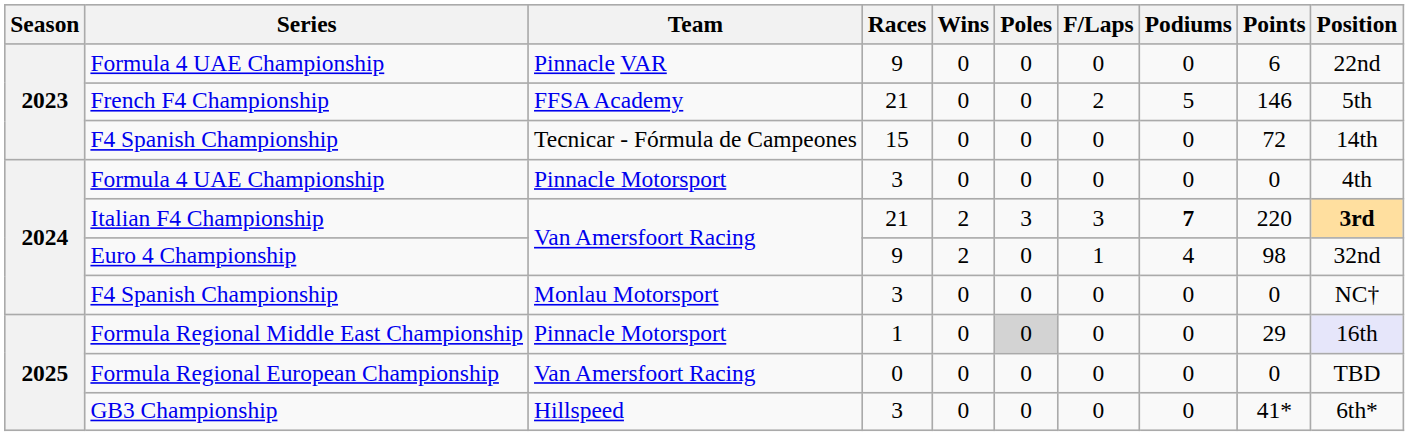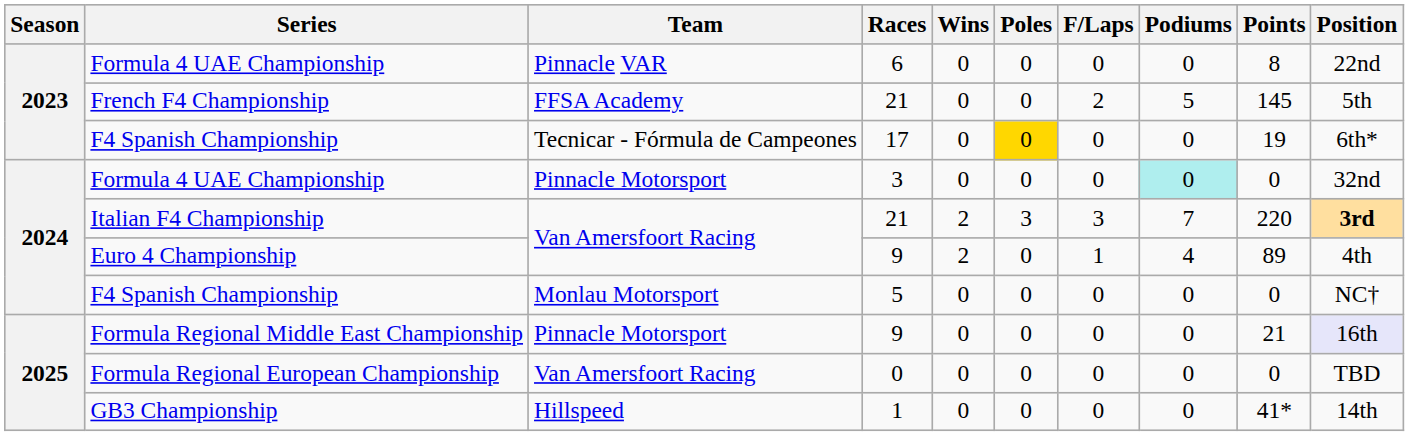 <table class="wikitable" style="font-size: 90%; text-align:center">
 <tr>
 <th>Season</th>
 <th>Series</th>
 <th>Team</th>
 <th>Races</th>
 <th>Wins</th>
 <th>Poles</th>
 <th>F/Laps</th>
 <th>Podiums</th>
 <th>Points</th>
 <th>Position</th>
 </tr>
 <tr>
 <th rowspan="3">2023</th>
 <td align=left><a href='#'>Formula 4 UAE Championship</a></td>
 <td align=left><a href='#'>Pinnacle</a> <a href='#'>VAR</a></td>
-<td>9</td>
+<td>6</td>
 <td>0</td>
 <td>0</td>
 <td>0</td>
 <td>0</td>
-<td>6</td>
+<td>8</td>
 <td>22nd</td>
 </tr>
 <tr>
 <td align=left><a href='#'>French F4 Championship</a></td>
 <td align=left><a href='#'>FFSA Academy</a></td>
 <td>21</td>
 <td>0</td>
 <td>0</td>
 <td>2</td>
 <td>5</td>
-<td>146</td>
+<td>145</td>
 <td>5th</td>
 </tr>
 <tr>
 <td align=left><a href='#'>F4 Spanish Championship</a></td>
 <td align=left>Tecnicar - Fórmula de Campeones</td>
-<td>15</td>
+<td>17</td>
+<td>0</td>
+<td style="background: gold;">0</td>
 <td>0</td>
 <td>0</td>
-<td>0</td>
-<td>0</td>
-<td>72</td>
-<td>14th</td>
+<td>19</td>
+<td>6th*</td>
 </tr>
 <tr>
 <th rowspan="4">2024</th>
 <td align=left><a href='#'>Formula 4 UAE Championship</a></td>
 <td align=left><a href='#'>Pinnacle Motorsport</a></td>
 <td>3</td>
 <td>0</td>
 <td>0</td>
 <td>0</td>
+<td style="background: paleturquoise;">0</td>
 <td>0</td>
-<td>0</td>
-<td>4th</td>
+<td>32nd</td>
 </tr>
 <tr>
 <td align=left><a href='#'>Italian F4 Championship</a></td>
 <td rowspan="2" align=left><a href='#'>Van Amersfoort Racing</a></td>
 <td>21</td>
 <td>2</td>
 <td>3</td>
 <td>3</td>
-<td><strong>7</strong></td>
+<td>7</td>
 <td>220</td>
 <td style="background:#FFDF9F"><strong>3rd</strong></td>
 </tr>
 <tr>
 <td align=left><a href='#'>Euro 4 Championship</a></td>
 <td>9</td>
 <td>2</td>
 <td>0</td>
 <td>1</td>
 <td>4</td>
-<td>98</td>
-<td>32nd</td>
+<td>89</td>
+<td>4th</td>
 </tr>
 <tr>
 <td align=left><a href='#'>F4 Spanish Championship</a></td>
 <td align=left><a href='#'>Monlau Motorsport</a></td>
-<td>3</td>
+<td>5</td>
 <td>0</td>
 <td>0</td>
 <td>0</td>
 <td>0</td>
 <td>0</td>
 <td>NC†</td>
 </tr>
 <tr>
 <th rowspan="3">2025</th>
 <td align=left><a href='#'>Formula Regional Middle East Championship</a></td>
 <td align=left><a href='#'>Pinnacle Motorsport</a></td>
-<td>1</td>
-<td>0</td>
-<td style="background: lightgrey;">0</td>
+<td>9</td>
 <td>0</td>
 <td>0</td>
-<td>29</td>
+<td>0</td>
+<td>0</td>
+<td>21</td>
 <td style="background: lavender;">16th</td>
 </tr>
 <tr>
 <td align=left><a href='#'>Formula Regional European Championship</a></td>
 <td align=left><a href='#'>Van Amersfoort Racing</a></td>
 <td>0</td>
 <td>0</td>
 <td>0</td>
 <td>0</td>
 <td>0</td>
 <td>0</td>
 <td>TBD</td>
 </tr>
 <tr>
 <td align=left><a href='#'>GB3 Championship</a></td>
 <td align=left><a href='#'>Hillspeed</a></td>
-<td>3</td>
+<td>1</td>
 <td>0</td>
 <td>0</td>
 <td>0</td>
 <td>0</td>
 <td>41*</td>
-<td>6th*</td>
+<td>14th</td>
 </tr>
 </table>
